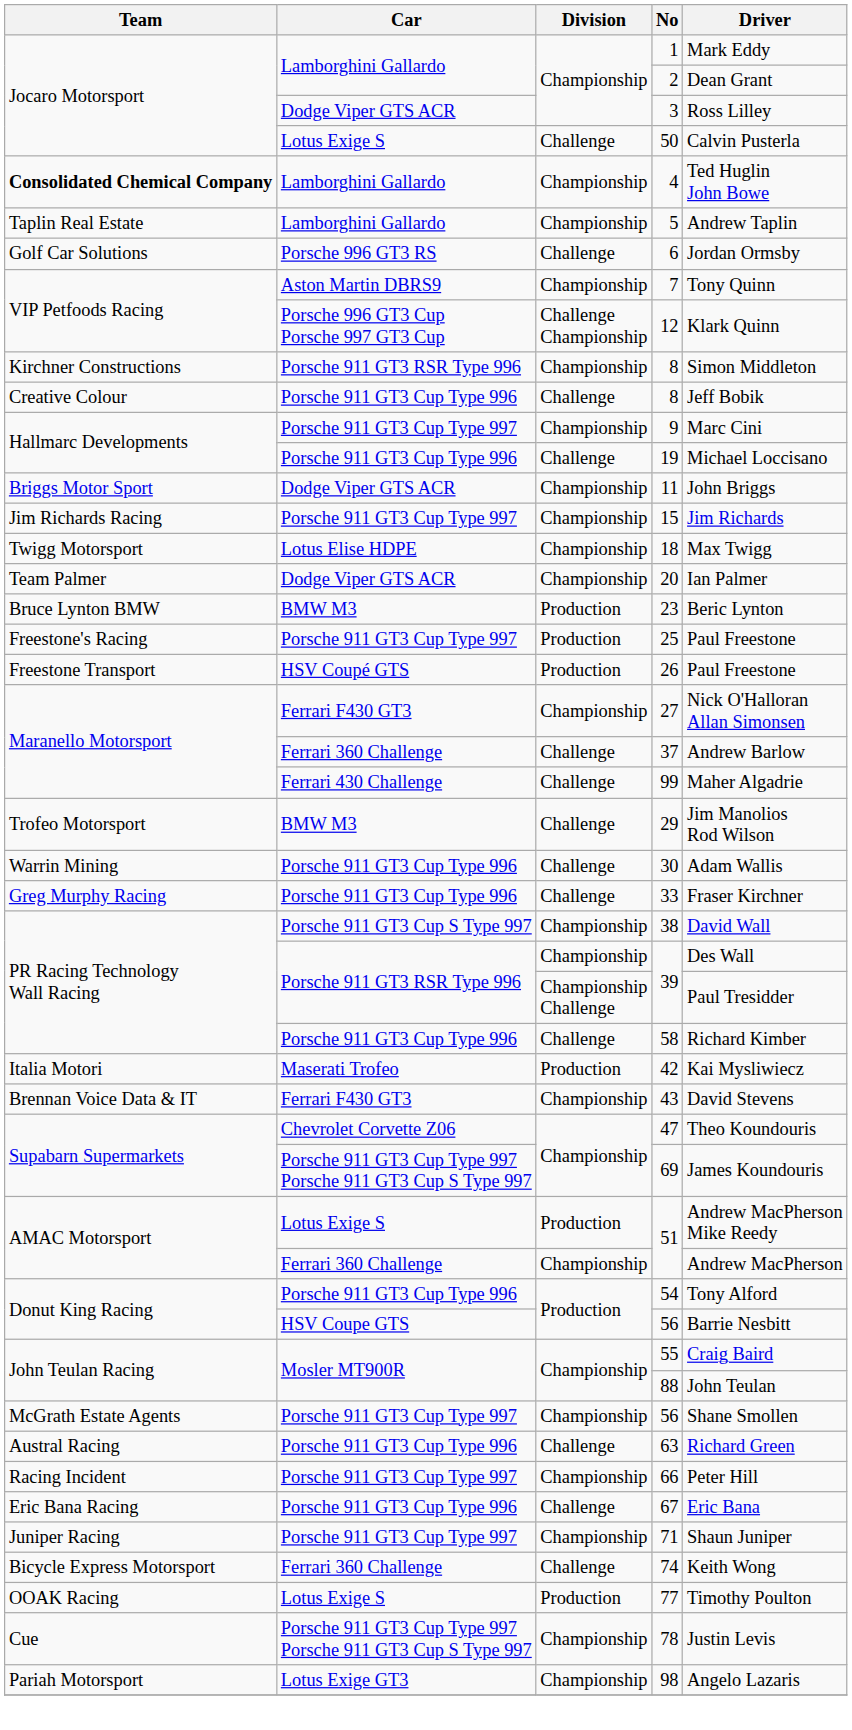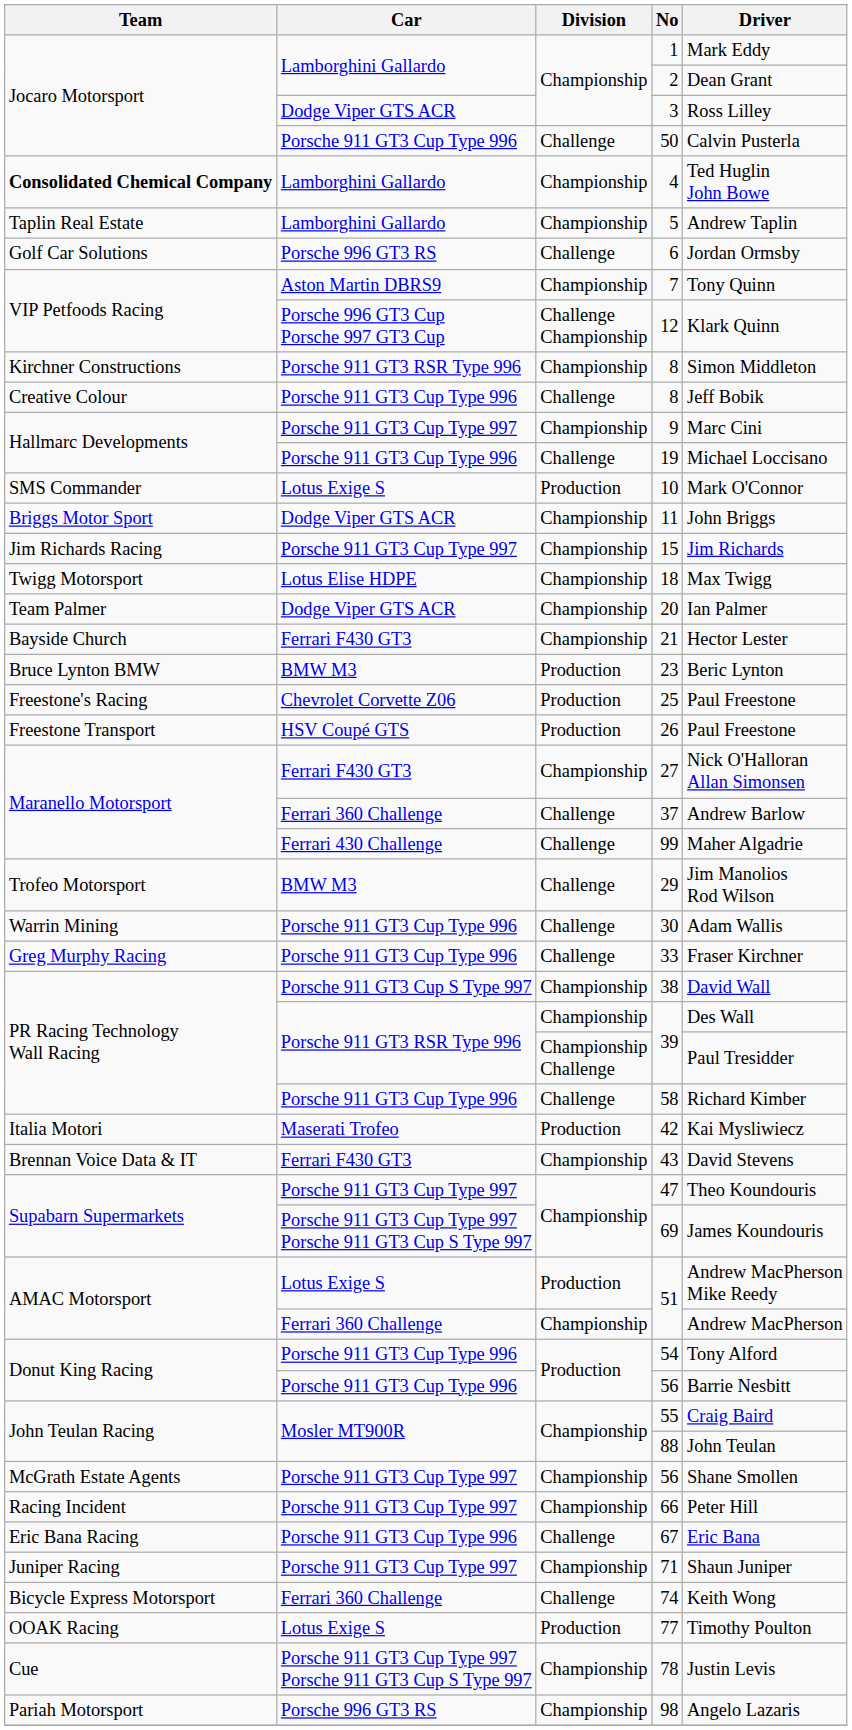 <table class="wikitable" style="font-size: 95%;">
 <tr>
 <th>Team</th>
 <th>Car</th>
 <th>Division</th>
 <th>No</th>
 <th>Driver</th>
 </tr>
 <tr>
 <td rowspan=4>Jocaro Motorsport</td>
 <td rowspan=2><a href='#'>Lamborghini Gallardo</a></td>
 <td rowspan=3>Championship</td>
 <td align="right">1</td>
 <td> Mark Eddy</td>
 </tr>
 <tr>
 <td align="right">2</td>
 <td> Dean Grant</td>
 </tr>
 <tr>
 <td><a href='#'>Dodge Viper GTS ACR</a></td>
 <td align="right">3</td>
 <td> Ross Lilley</td>
 </tr>
 <tr>
-<td><a href='#'>Lotus Exige S</a></td>
+<td><a href='#'>Porsche 911 GT3 Cup Type 996</a></td>
 <td>Challenge</td>
 <td align="right">50</td>
 <td> Calvin Pusterla</td>
 </tr>
 <tr>
 <td><strong>Consolidated Chemical Company</strong></td>
 <td><a href='#'>Lamborghini Gallardo</a></td>
 <td>Championship</td>
 <td align="right">4</td>
 <td> Ted Huglin<br>  <a href='#'>John Bowe</a></td>
 </tr>
 <tr>
 <td>Taplin Real Estate</td>
 <td><a href='#'>Lamborghini Gallardo</a></td>
 <td>Championship</td>
 <td align="right">5</td>
 <td> Andrew Taplin</td>
 </tr>
 <tr>
 <td>Golf Car Solutions</td>
 <td><a href='#'>Porsche 996 GT3 RS</a></td>
 <td>Challenge</td>
 <td align="right">6</td>
 <td> Jordan Ormsby</td>
 </tr>
 <tr>
 <td rowspan=2>VIP Petfoods Racing</td>
 <td><a href='#'>Aston Martin DBRS9</a></td>
 <td>Championship</td>
 <td align="right">7</td>
 <td> Tony Quinn</td>
 </tr>
 <tr>
 <td><a href='#'>Porsche 996 GT3 Cup</a><br> <a href='#'>Porsche 997 GT3 Cup</a></td>
 <td>Challenge<br> Championship</td>
 <td align="right">12</td>
 <td> Klark Quinn</td>
 </tr>
 <tr>
 <td>Kirchner Constructions</td>
 <td><a href='#'>Porsche 911 GT3 RSR Type 996</a></td>
 <td>Championship</td>
 <td align="right">8</td>
 <td> Simon Middleton</td>
 </tr>
 <tr>
 <td>Creative Colour</td>
 <td><a href='#'>Porsche 911 GT3 Cup Type 996</a></td>
 <td>Challenge</td>
 <td align="right">8</td>
 <td> Jeff Bobik</td>
 </tr>
 <tr>
 <td rowspan=2>Hallmarc Developments</td>
 <td><a href='#'>Porsche 911 GT3 Cup Type 997</a></td>
 <td>Championship</td>
 <td align="right">9</td>
 <td> Marc Cini</td>
 </tr>
 <tr>
 <td><a href='#'>Porsche 911 GT3 Cup Type 996</a></td>
 <td>Challenge</td>
 <td align="right">19</td>
 <td> Michael Loccisano</td>
 </tr>
 <tr>
+<td>SMS Commander</td>
+<td><a href='#'>Lotus Exige S</a></td>
+<td>Production</td>
+<td align="right">10</td>
+<td> Mark O'Connor</td>
+</tr>
+<tr>
 <td><a href='#'>Briggs Motor Sport</a></td>
 <td><a href='#'>Dodge Viper GTS ACR</a></td>
 <td>Championship</td>
 <td align="right">11</td>
 <td> John Briggs</td>
 </tr>
 <tr>
 <td>Jim Richards Racing</td>
 <td><a href='#'>Porsche 911 GT3 Cup Type 997</a></td>
 <td>Championship</td>
 <td align="right">15</td>
 <td> <a href='#'>Jim Richards</a></td>
 </tr>
 <tr>
 <td>Twigg Motorsport</td>
 <td><a href='#'>Lotus Elise HDPE</a></td>
 <td>Championship</td>
 <td align="right">18</td>
 <td> Max Twigg</td>
 </tr>
 <tr>
 <td>Team Palmer</td>
 <td><a href='#'>Dodge Viper GTS ACR</a></td>
 <td>Championship</td>
 <td align="right">20</td>
 <td> Ian Palmer</td>
 </tr>
 <tr>
+<td>Bayside Church</td>
+<td><a href='#'>Ferrari F430 GT3</a></td>
+<td>Championship</td>
+<td align="right">21</td>
+<td> Hector Lester</td>
+</tr>
+<tr>
 <td>Bruce Lynton BMW</td>
 <td><a href='#'>BMW M3</a></td>
 <td>Production</td>
 <td align="right">23</td>
 <td> Beric Lynton</td>
 </tr>
 <tr>
 <td>Freestone's Racing</td>
-<td><a href='#'>Porsche 911 GT3 Cup Type 997</a></td>
+<td><a href='#'>Chevrolet Corvette Z06</a></td>
 <td>Production</td>
 <td align="right">25</td>
 <td> Paul Freestone</td>
 </tr>
 <tr>
 <td>Freestone Transport</td>
 <td><a href='#'>HSV Coupé GTS</a></td>
 <td>Production</td>
 <td align="right">26</td>
 <td> Paul Freestone</td>
 </tr>
 <tr>
 <td rowspan=3><a href='#'>Maranello Motorsport</a></td>
 <td><a href='#'>Ferrari F430 GT3</a></td>
 <td>Championship</td>
 <td align="right">27</td>
 <td> Nick O'Halloran<br>  <a href='#'>Allan Simonsen</a></td>
 </tr>
 <tr>
 <td><a href='#'>Ferrari 360 Challenge</a></td>
 <td>Challenge</td>
 <td align="right">37</td>
 <td> Andrew Barlow</td>
 </tr>
 <tr>
 <td><a href='#'>Ferrari 430 Challenge</a></td>
 <td>Challenge</td>
 <td align="right">99</td>
 <td> Maher Algadrie</td>
 </tr>
 <tr>
 <td>Trofeo Motorsport</td>
 <td><a href='#'>BMW M3</a></td>
 <td>Challenge</td>
 <td align="right">29</td>
 <td> Jim Manolios<br>  Rod Wilson</td>
 </tr>
 <tr>
 <td>Warrin Mining</td>
 <td><a href='#'>Porsche 911 GT3 Cup Type 996</a></td>
 <td>Challenge</td>
 <td align="right">30</td>
 <td> Adam Wallis</td>
 </tr>
 <tr>
 <td><a href='#'>Greg Murphy Racing</a></td>
 <td><a href='#'>Porsche 911 GT3 Cup Type 996</a></td>
 <td>Challenge</td>
 <td align="right">33</td>
 <td> Fraser Kirchner</td>
 </tr>
 <tr>
 <td rowspan=4>PR Racing Technology<br> Wall Racing</td>
 <td><a href='#'>Porsche 911 GT3 Cup S Type 997</a></td>
 <td>Championship</td>
 <td align="right">38</td>
 <td> <a href='#'>David Wall</a></td>
 </tr>
 <tr>
 <td rowspan=2><a href='#'>Porsche 911 GT3 RSR Type 996</a></td>
 <td>Championship</td>
 <td rowspan=2 align="right">39</td>
 <td> Des Wall</td>
 </tr>
 <tr>
 <td>Championship<br> Challenge</td>
 <td> Paul Tresidder</td>
 </tr>
 <tr>
 <td><a href='#'>Porsche 911 GT3 Cup Type 996</a></td>
 <td>Challenge</td>
 <td align="right">58</td>
 <td> Richard Kimber</td>
 </tr>
 <tr>
 <td>Italia Motori</td>
 <td><a href='#'>Maserati Trofeo</a></td>
 <td>Production</td>
 <td align="right">42</td>
 <td> Kai Mysliwiecz</td>
 </tr>
 <tr>
 <td>Brennan Voice Data & IT</td>
 <td><a href='#'>Ferrari F430 GT3</a></td>
 <td>Championship</td>
 <td align="right">43</td>
 <td> David Stevens</td>
 </tr>
 <tr>
 <td rowspan=2><a href='#'>Supabarn Supermarkets</a></td>
-<td><a href='#'>Chevrolet Corvette Z06</a></td>
+<td><a href='#'>Porsche 911 GT3 Cup Type 997</a></td>
 <td rowspan=2>Championship</td>
 <td align="right">47</td>
 <td> Theo Koundouris</td>
 </tr>
 <tr>
 <td><a href='#'>Porsche 911 GT3 Cup Type 997</a><br> <a href='#'>Porsche 911 GT3 Cup S Type 997</a></td>
 <td align="right">69</td>
 <td> James Koundouris</td>
 </tr>
 <tr>
 <td rowspan=2>AMAC Motorsport</td>
 <td><a href='#'>Lotus Exige S</a></td>
 <td>Production</td>
 <td rowspan=2 align="right">51</td>
 <td> Andrew MacPherson <br>  Mike Reedy</td>
 </tr>
 <tr>
 <td><a href='#'>Ferrari 360 Challenge</a></td>
 <td>Championship</td>
 <td> Andrew MacPherson</td>
 </tr>
 <tr>
 <td rowspan="2">Donut King Racing</td>
 <td><a href='#'>Porsche 911 GT3 Cup Type 996</a></td>
 <td rowspan="2">Production</td>
 <td align="right">54</td>
 <td> Tony Alford</td>
 </tr>
 <tr>
-<td><a href='#'>HSV Coupe GTS</a></td>
+<td><a href='#'>Porsche 911 GT3 Cup Type 996</a></td>
 <td align="right">56</td>
 <td> Barrie Nesbitt</td>
 </tr>
 <tr>
 <td rowspan=2>John Teulan Racing</td>
 <td rowspan=2><a href='#'>Mosler MT900R</a></td>
 <td rowspan=2>Championship</td>
 <td align="right">55</td>
 <td> <a href='#'>Craig Baird</a></td>
 </tr>
 <tr>
 <td align="right">88</td>
 <td> John Teulan</td>
 </tr>
 <tr>
 <td>McGrath Estate Agents</td>
 <td><a href='#'>Porsche 911 GT3 Cup Type 997</a></td>
 <td>Championship</td>
 <td align="right">56</td>
 <td> Shane Smollen</td>
-</tr>
-<tr>
-<td>Austral Racing</td>
-<td><a href='#'>Porsche 911 GT3 Cup Type 996</a></td>
-<td>Challenge</td>
-<td align="right">63</td>
-<td> <a href='#'>Richard Green</a></td>
 </tr>
 <tr>
 <td>Racing Incident</td>
 <td><a href='#'>Porsche 911 GT3 Cup Type 997</a></td>
 <td>Championship</td>
 <td align="right">66</td>
 <td> Peter Hill</td>
 </tr>
 <tr>
 <td>Eric Bana Racing</td>
 <td><a href='#'>Porsche 911 GT3 Cup Type 996</a></td>
 <td>Challenge</td>
 <td align="right">67</td>
 <td> <a href='#'>Eric Bana</a></td>
 </tr>
 <tr>
 <td>Juniper Racing</td>
 <td><a href='#'>Porsche 911 GT3 Cup Type 997</a></td>
 <td>Championship</td>
 <td align="right">71</td>
 <td> Shaun Juniper</td>
 </tr>
 <tr>
 <td>Bicycle Express Motorsport</td>
 <td><a href='#'>Ferrari 360 Challenge</a></td>
 <td>Challenge</td>
 <td align="right">74</td>
 <td> Keith Wong</td>
 </tr>
 <tr>
 <td>OOAK Racing</td>
 <td><a href='#'>Lotus Exige S</a></td>
 <td>Production</td>
 <td align="right">77</td>
 <td> Timothy Poulton</td>
 </tr>
 <tr>
 <td>Cue</td>
 <td><a href='#'>Porsche 911 GT3 Cup Type 997</a><br> <a href='#'>Porsche 911 GT3 Cup S Type 997</a></td>
 <td>Championship</td>
 <td align="right">78</td>
 <td> Justin Levis</td>
 </tr>
 <tr>
 <td>Pariah Motorsport</td>
-<td><a href='#'>Lotus Exige GT3</a></td>
+<td><a href='#'>Porsche 996 GT3 RS</a></td>
 <td>Championship</td>
 <td align="right">98</td>
 <td> Angelo Lazaris</td>
 </tr>
 <tr>
 </tr>
 </table>
